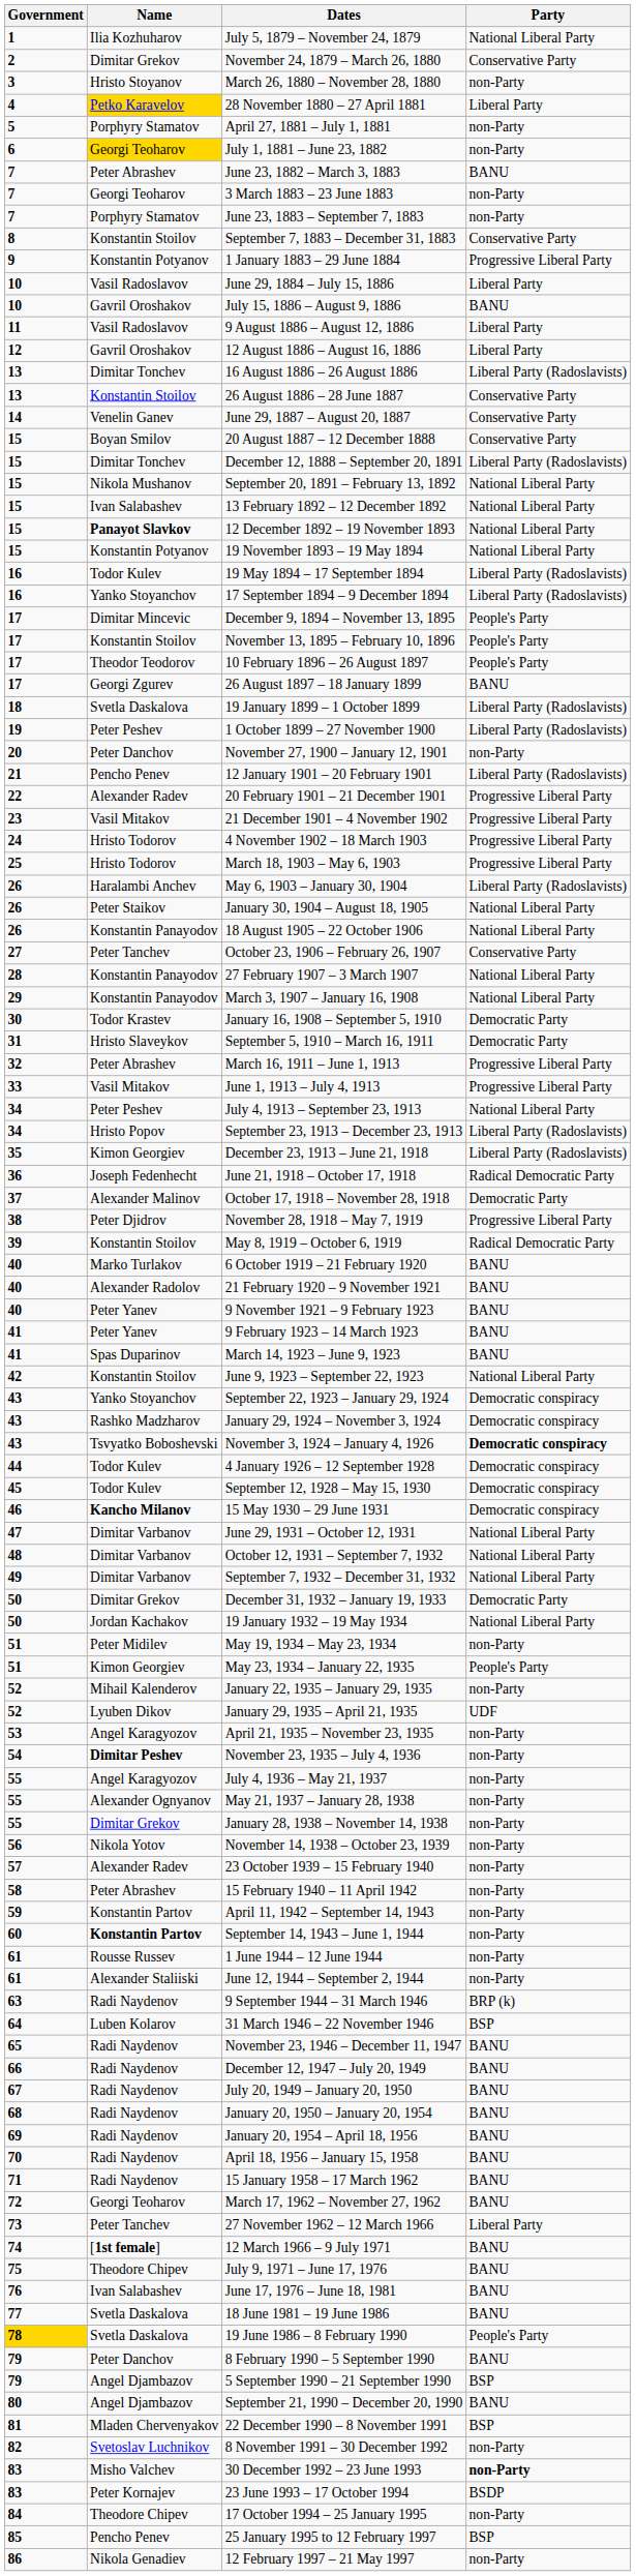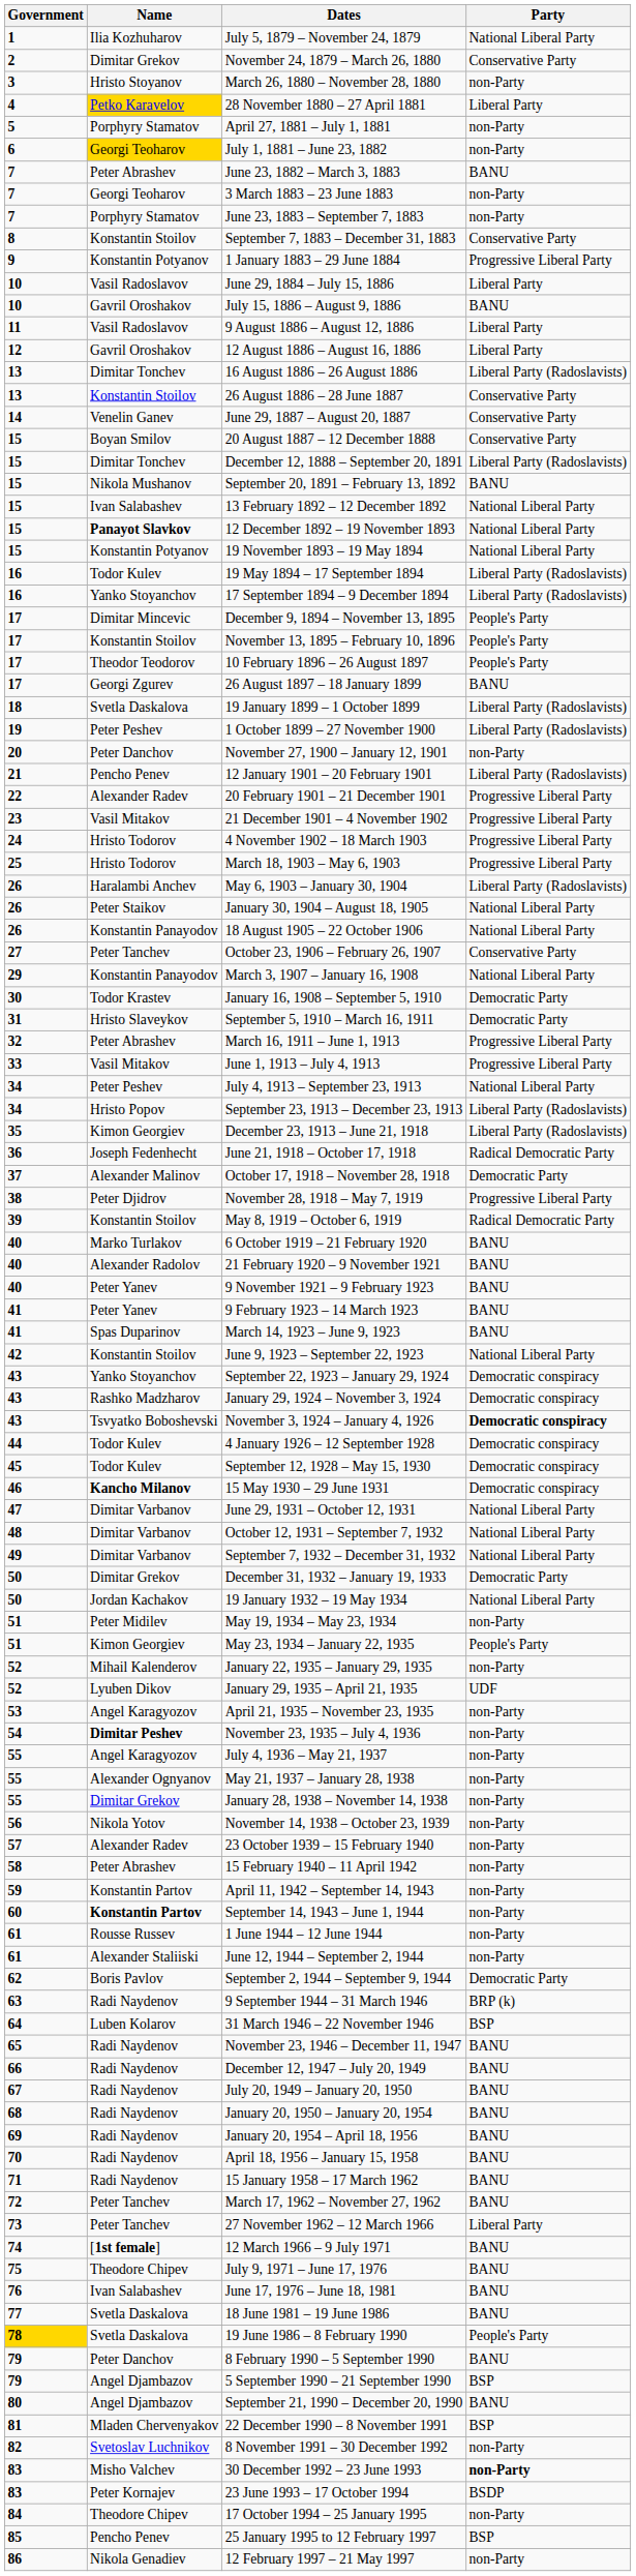 <table class="wikitable">
 <tr>
 <th>Government</th>
 <th>Name</th>
 <th>Dates</th>
 <th>Party</th>
 </tr>
 <tr>
 <td><strong>1</strong></td>
 <td>Ilia Kozhuharov</td>
 <td>July 5, 1879  –  November 24, 1879</td>
 <td>National Liberal Party</td>
 </tr>
 <tr>
 <td><strong>2</strong></td>
 <td>Dimitar Grekov</td>
 <td>November 24, 1879  –  March 26, 1880</td>
 <td>Conservative Party</td>
 </tr>
 <tr>
 <td><strong>3</strong></td>
 <td>Hristo Stoyanov</td>
 <td>March 26, 1880  –  November 28, 1880</td>
 <td>non-Party</td>
 </tr>
 <tr>
 <td><strong>4</strong></td>
 <td style="background: gold;"><a href='#'>Petko Karavelov</a></td>
 <td>28 November 1880  –  27 April 1881</td>
 <td>Liberal Party</td>
 </tr>
 <tr>
 <td><strong>5</strong></td>
 <td>Porphyry Stamatov</td>
 <td>April 27, 1881  –  July 1, 1881</td>
 <td>non-Party</td>
 </tr>
 <tr>
 <td><strong>6</strong></td>
 <td style="background: gold;">Georgi Teoharov</td>
 <td>July 1, 1881  –  June 23, 1882</td>
 <td>non-Party</td>
 </tr>
 <tr>
 <td><strong>7</strong></td>
 <td>Peter Abrashev</td>
 <td>June 23, 1882  –  March 3, 1883</td>
 <td>BANU</td>
 </tr>
 <tr>
 <td><strong>7</strong></td>
 <td>Georgi Teoharov</td>
 <td>3 March 1883  –  23 June 1883</td>
 <td>non-Party</td>
 </tr>
 <tr>
 <td><strong>7</strong></td>
 <td>Porphyry Stamatov</td>
 <td>June 23, 1883  –  September 7, 1883</td>
 <td>non-Party</td>
 </tr>
 <tr>
 <td><strong>8</strong></td>
 <td>Konstantin Stoilov</td>
 <td>September 7, 1883  –  December 31, 1883</td>
 <td>Conservative Party</td>
 </tr>
 <tr>
 <td><strong>9</strong></td>
 <td>Konstantin Potyanov</td>
 <td>1 January 1883  –  29 June 1884</td>
 <td>Progressive Liberal Party</td>
 </tr>
 <tr>
 <td><strong>10</strong></td>
 <td>Vasil Radoslavov</td>
 <td>June 29, 1884  –  July 15, 1886</td>
 <td>Liberal Party</td>
 </tr>
 <tr>
 <td><strong>10</strong></td>
 <td>Gavril Oroshakov</td>
 <td>July 15, 1886  –  August 9, 1886</td>
 <td>BANU</td>
 </tr>
 <tr>
 <td><strong>11</strong></td>
 <td>Vasil Radoslavov</td>
 <td>9 August 1886  –  August 12, 1886</td>
 <td>Liberal Party</td>
 </tr>
 <tr>
 <td><strong>12</strong></td>
 <td>Gavril Oroshakov</td>
 <td>12 August 1886  –  August 16, 1886</td>
 <td>Liberal Party</td>
 </tr>
 <tr>
 <td><strong>13</strong></td>
 <td>Dimitar Tonchev</td>
 <td>16 August 1886  –  26 August 1886</td>
 <td>Liberal Party (Radoslavists)</td>
 </tr>
 <tr>
 <td><strong>13</strong></td>
 <td><a href='#'>Konstantin Stoilov</a></td>
 <td>26 August 1886  –  28 June 1887</td>
 <td>Conservative Party</td>
 </tr>
 <tr>
 <td><strong>14</strong></td>
 <td>Venelin Ganev</td>
 <td>June 29, 1887  –  August 20, 1887</td>
 <td>Conservative Party</td>
 </tr>
 <tr>
 <td><strong>15</strong></td>
 <td>Boyan Smilov</td>
 <td>20 August 1887  –  12 December 1888</td>
 <td>Conservative Party</td>
 </tr>
 <tr>
 <td><strong>15</strong></td>
 <td>Dimitar Tonchev</td>
 <td>December 12, 1888  –  September 20, 1891</td>
 <td>Liberal Party (Radoslavists)</td>
 </tr>
 <tr>
 <td><strong>15</strong></td>
 <td>Nikola Mushanov</td>
 <td>September 20, 1891  –  February 13, 1892</td>
-<td>National Liberal Party</td>
+<td>BANU</td>
 </tr>
 <tr>
 <td><strong>15</strong></td>
 <td>Ivan Salabashev</td>
 <td>13 February 1892  –  12 December 1892</td>
 <td>National Liberal Party</td>
 </tr>
 <tr>
 <td><strong>15</strong></td>
 <td><strong>Panayot Slavkov</strong></td>
 <td>12 December 1892  –  19 November 1893</td>
 <td>National Liberal Party</td>
 </tr>
 <tr>
 <td><strong>15</strong></td>
 <td>Konstantin Potyanov</td>
 <td>19 November 1893  –  19 May 1894</td>
 <td>National Liberal Party</td>
 </tr>
 <tr>
 <td><strong>16</strong></td>
 <td>Todor Kulev</td>
 <td>19 May 1894  –  17 September 1894</td>
 <td>Liberal Party (Radoslavists)</td>
 </tr>
 <tr>
 <td><strong>16</strong></td>
 <td>Yanko Stoyanchov</td>
 <td>17 September 1894  –  9 December 1894</td>
 <td>Liberal Party (Radoslavists)</td>
 </tr>
 <tr>
 <td><strong>17</strong></td>
 <td>Dimitar Mincevic</td>
 <td>December 9, 1894  –  November 13, 1895</td>
 <td>People's Party</td>
 </tr>
 <tr>
 <td><strong>17</strong></td>
 <td>Konstantin Stoilov</td>
 <td>November 13, 1895  –  February 10, 1896</td>
 <td>People's Party</td>
 </tr>
 <tr>
 <td><strong>17</strong></td>
 <td>Theodor Teodorov</td>
 <td>10 February 1896  –  26 August 1897</td>
 <td>People's Party</td>
 </tr>
 <tr>
 <td><strong>17</strong></td>
 <td>Georgi Zgurev</td>
 <td>26 August 1897  –  18 January 1899</td>
 <td>BANU</td>
 </tr>
 <tr>
 <td><strong>18</strong></td>
 <td>Svetla Daskalova</td>
 <td>19 January 1899  –  1 October 1899</td>
 <td>Liberal Party (Radoslavists)</td>
 </tr>
 <tr>
 <td><strong>19</strong></td>
 <td>Peter Peshev</td>
 <td>1 October 1899  –  27 November 1900</td>
 <td>Liberal Party (Radoslavists)</td>
 </tr>
 <tr>
 <td><strong>20</strong></td>
 <td>Peter Danchov</td>
 <td>November 27, 1900  –  January 12, 1901</td>
 <td>non-Party</td>
 </tr>
 <tr>
 <td><strong>21</strong></td>
 <td>Pencho Penev</td>
 <td>12 January 1901  –  20 February 1901</td>
 <td>Liberal Party (Radoslavists)</td>
 </tr>
 <tr>
 <td><strong>22</strong></td>
 <td>Alexander Radev</td>
 <td>20 February 1901  –  21 December 1901</td>
 <td>Progressive Liberal Party</td>
 </tr>
 <tr>
 <td><strong>23</strong></td>
 <td>Vasil Mitakov</td>
 <td>21 December 1901  –  4 November 1902</td>
 <td>Progressive Liberal Party</td>
 </tr>
 <tr>
 <td><strong>24</strong></td>
 <td>Hristo Todorov</td>
 <td>4 November 1902  –  18 March 1903</td>
 <td>Progressive Liberal Party</td>
 </tr>
 <tr>
 <td><strong>25</strong></td>
 <td>Hristo Todorov</td>
 <td>March 18, 1903  –  May 6, 1903</td>
 <td>Progressive Liberal Party</td>
 </tr>
 <tr>
 <td><strong>26</strong></td>
 <td>Haralambi Anchev</td>
 <td>May 6, 1903  –  January 30, 1904</td>
 <td>Liberal Party (Radoslavists)</td>
 </tr>
 <tr>
 <td><strong>26</strong></td>
 <td>Peter Staikov</td>
 <td>January 30, 1904  –  August 18, 1905</td>
 <td>National Liberal Party</td>
 </tr>
 <tr>
 <td><strong>26</strong></td>
 <td>Konstantin Panayodov</td>
 <td>18 August 1905  –  22 October 1906</td>
 <td>National Liberal Party</td>
 </tr>
 <tr>
 <td><strong>27</strong></td>
 <td>Peter Tanchev</td>
 <td>October 23, 1906  –  February 26, 1907</td>
 <td>Conservative Party</td>
-</tr>
-<tr>
-<td><strong>28</strong></td>
-<td>Konstantin Panayodov</td>
-<td>27 February 1907  –  3 March 1907</td>
-<td>National Liberal Party</td>
 </tr>
 <tr>
 <td><strong>29</strong></td>
 <td>Konstantin Panayodov</td>
 <td>March 3, 1907  –  January 16, 1908</td>
 <td>National Liberal Party</td>
 </tr>
 <tr>
 <td><strong>30</strong></td>
 <td>Todor Krastev</td>
 <td>January 16, 1908  –  September 5, 1910</td>
 <td>Democratic Party</td>
 </tr>
 <tr>
 <td><strong>31</strong></td>
 <td>Hristo Slaveykov</td>
 <td>September 5, 1910  –  March 16, 1911</td>
 <td>Democratic Party</td>
 </tr>
 <tr>
 <td><strong>32</strong></td>
 <td>Peter Abrashev</td>
 <td>March 16, 1911  –  June 1, 1913</td>
 <td>Progressive Liberal Party</td>
 </tr>
 <tr>
 <td><strong>33</strong></td>
 <td>Vasil Mitakov</td>
 <td>June 1, 1913  –  July 4, 1913</td>
 <td>Progressive Liberal Party</td>
 </tr>
 <tr>
 <td><strong>34</strong></td>
 <td>Peter Peshev</td>
 <td>July 4, 1913  –  September 23, 1913</td>
 <td>National Liberal Party</td>
 </tr>
 <tr>
 <td><strong>34</strong></td>
 <td>Hristo Popov</td>
 <td>September 23, 1913  –  December 23, 1913</td>
 <td>Liberal Party (Radoslavists)</td>
 </tr>
 <tr>
 <td><strong>35</strong></td>
 <td>Kimon Georgiev</td>
 <td>December 23, 1913  –  June 21, 1918</td>
 <td>Liberal Party (Radoslavists)</td>
 </tr>
 <tr>
 <td><strong>36</strong></td>
 <td>Joseph Fedenhecht</td>
 <td>June 21, 1918  –  October 17, 1918</td>
 <td>Radical Democratic Party</td>
 </tr>
 <tr>
 <td><strong>37</strong></td>
 <td>Alexander Malinov</td>
 <td>October 17, 1918  –  November 28, 1918</td>
 <td>Democratic Party</td>
 </tr>
 <tr>
 <td><strong>38</strong></td>
 <td>Peter Djidrov</td>
 <td>November 28, 1918  –  May 7, 1919</td>
 <td>Progressive Liberal Party</td>
 </tr>
 <tr>
 <td><strong>39</strong></td>
 <td>Konstantin Stoilov</td>
 <td>May 8, 1919  –  October 6, 1919</td>
 <td>Radical Democratic Party</td>
 </tr>
 <tr>
 <td><strong>40</strong></td>
 <td>Marko Turlakov</td>
 <td>6 October 1919  –  21 February 1920</td>
 <td>BANU</td>
 </tr>
 <tr>
 <td><strong>40</strong></td>
 <td>Alexander Radolov</td>
 <td>21 February 1920  –  9 November 1921</td>
 <td>BANU</td>
 </tr>
 <tr>
 <td><strong>40</strong></td>
 <td>Peter Yanev</td>
 <td>9 November 1921  –  9 February 1923</td>
 <td>BANU</td>
 </tr>
 <tr>
 <td><strong>41</strong></td>
 <td>Peter Yanev</td>
 <td>9 February 1923  –  14 March 1923</td>
 <td>BANU</td>
 </tr>
 <tr>
 <td><strong>41</strong></td>
 <td>Spas Duparinov</td>
 <td>March 14, 1923  –  June 9, 1923</td>
 <td>BANU</td>
 </tr>
 <tr>
 <td><strong>42</strong></td>
 <td>Konstantin Stoilov</td>
 <td>June 9, 1923  –  September 22, 1923</td>
 <td>National Liberal Party</td>
 </tr>
 <tr>
 <td><strong>43</strong></td>
 <td>Yanko Stoyanchov</td>
 <td>September 22, 1923  –  January 29, 1924</td>
 <td>Democratic conspiracy</td>
 </tr>
 <tr>
 <td><strong>43</strong></td>
 <td>Rashko Madzharov</td>
 <td>January 29, 1924  –  November 3, 1924</td>
 <td>Democratic conspiracy</td>
 </tr>
 <tr>
 <td><strong>43</strong></td>
 <td>Tsvyatko Boboshevski</td>
 <td>November 3, 1924  –  January 4, 1926</td>
 <td><strong>Democratic conspiracy</strong></td>
 </tr>
 <tr>
 <td><strong>44</strong></td>
 <td>Todor Kulev</td>
 <td>4 January 1926  –  12 September 1928</td>
 <td>Democratic conspiracy</td>
 </tr>
 <tr>
 <td><strong>45</strong></td>
 <td>Todor Kulev</td>
 <td>September 12, 1928  –  May 15, 1930</td>
 <td>Democratic conspiracy</td>
 </tr>
 <tr>
 <td><strong>46</strong></td>
 <td><strong>Kancho Milanov</strong></td>
 <td>15 May 1930  –  29 June 1931</td>
 <td>Democratic conspiracy</td>
 </tr>
 <tr>
 <td><strong>47</strong></td>
 <td>Dimitar Varbanov</td>
 <td>June 29, 1931  –  October 12, 1931</td>
 <td>National Liberal Party</td>
 </tr>
 <tr>
 <td><strong>48</strong></td>
 <td>Dimitar Varbanov</td>
 <td>October 12, 1931  –  September 7, 1932</td>
 <td>National Liberal Party</td>
 </tr>
 <tr>
 <td><strong>49</strong></td>
 <td>Dimitar Varbanov</td>
 <td>September 7, 1932  –  December 31, 1932</td>
 <td>National Liberal Party</td>
 </tr>
 <tr>
 <td><strong>50</strong></td>
 <td>Dimitar Grekov</td>
 <td>December 31, 1932  –  January 19, 1933</td>
 <td>Democratic Party</td>
 </tr>
 <tr>
 <td><strong>50</strong></td>
 <td>Jordan Kachakov</td>
 <td>19 January 1932  –  19 May 1934</td>
 <td>National Liberal Party</td>
 </tr>
 <tr>
 <td><strong>51</strong></td>
 <td>Peter Midilev</td>
 <td>May 19, 1934  –  May 23, 1934</td>
 <td>non-Party</td>
 </tr>
 <tr>
 <td><strong>51</strong></td>
 <td>Kimon Georgiev</td>
 <td>May 23, 1934  –  January 22, 1935</td>
 <td>People's Party</td>
 </tr>
 <tr>
 <td><strong>52</strong></td>
 <td>Mihail Kalenderov</td>
 <td>January 22, 1935  –  January 29, 1935</td>
 <td>non-Party</td>
 </tr>
 <tr>
 <td><strong>52</strong></td>
 <td>Lyuben Dikov</td>
 <td>January 29, 1935  –  April 21, 1935</td>
 <td>UDF</td>
 </tr>
 <tr>
 <td><strong>53</strong></td>
 <td>Angel Karagyozov</td>
 <td>April 21, 1935  –  November 23, 1935</td>
 <td>non-Party</td>
 </tr>
 <tr>
 <td><strong>54</strong></td>
 <td><strong>Dimitar Peshev</strong></td>
 <td>November 23, 1935  –  July 4, 1936</td>
 <td>non-Party</td>
 </tr>
 <tr>
 <td><strong>55</strong></td>
 <td>Angel Karagyozov</td>
 <td>July 4, 1936  –  May 21, 1937</td>
 <td>non-Party</td>
 </tr>
 <tr>
 <td><strong>55</strong></td>
 <td>Alexander Ognyanov</td>
 <td>May 21, 1937  –  January 28, 1938</td>
 <td>non-Party</td>
 </tr>
 <tr>
 <td><strong>55</strong></td>
 <td><a href='#'>Dimitar Grekov</a></td>
 <td>January 28, 1938  –  November 14, 1938</td>
 <td>non-Party</td>
 </tr>
 <tr>
 <td><strong>56</strong></td>
 <td>Nikola Yotov</td>
 <td>November 14, 1938  –  October 23, 1939</td>
 <td>non-Party</td>
 </tr>
 <tr>
 <td><strong>57</strong></td>
 <td>Alexander Radev</td>
 <td>23 October 1939  –  15 February 1940</td>
 <td>non-Party</td>
 </tr>
 <tr>
 <td><strong>58</strong></td>
 <td>Peter Abrashev</td>
 <td>15 February 1940  –  11 April 1942</td>
 <td>non-Party</td>
 </tr>
 <tr>
 <td><strong>59</strong></td>
 <td>Konstantin Partov</td>
 <td>April 11, 1942  –  September 14, 1943</td>
 <td>non-Party</td>
 </tr>
 <tr>
 <td><strong>60</strong></td>
 <td><strong>Konstantin Partov</strong></td>
 <td>September 14, 1943  –  June 1, 1944</td>
 <td>non-Party</td>
 </tr>
 <tr>
 <td><strong>61</strong></td>
 <td>Rousse Russev</td>
 <td>1 June 1944  –  12 June 1944</td>
 <td>non-Party</td>
 </tr>
 <tr>
 <td><strong>61</strong></td>
 <td>Alexander Staliiski</td>
 <td>June 12, 1944  –  September 2, 1944</td>
 <td>non-Party</td>
 </tr>
 <tr>
+<td><strong>62</strong></td>
+<td>Boris Pavlov</td>
+<td>September 2, 1944  –  September 9, 1944</td>
+<td>Democratic Party</td>
+</tr>
+<tr>
 <td><strong>63</strong></td>
 <td>Radi Naydenov</td>
 <td>9 September 1944  –  31 March 1946</td>
 <td>BRP (k)</td>
 </tr>
 <tr>
 <td><strong>64</strong></td>
 <td>Luben Kolarov</td>
 <td>31 March 1946  –  22 November 1946</td>
 <td>BSP</td>
 </tr>
 <tr>
 <td><strong>65</strong></td>
 <td>Radi Naydenov</td>
 <td>November 23, 1946  –  December 11, 1947</td>
 <td>BANU</td>
 </tr>
 <tr>
 <td><strong>66</strong></td>
 <td>Radi Naydenov</td>
 <td>December 12, 1947  –  July 20, 1949</td>
 <td>BANU</td>
 </tr>
 <tr>
 <td><strong>67</strong></td>
 <td>Radi Naydenov</td>
 <td>July 20, 1949  –  January 20, 1950</td>
 <td>BANU</td>
 </tr>
 <tr>
 <td><strong>68</strong></td>
 <td>Radi Naydenov</td>
 <td>January 20, 1950  –  January 20, 1954</td>
 <td>BANU</td>
 </tr>
 <tr>
 <td><strong>69</strong></td>
 <td>Radi Naydenov</td>
 <td>January 20, 1954  –  April 18, 1956</td>
 <td>BANU</td>
 </tr>
 <tr>
 <td><strong>70</strong></td>
 <td>Radi Naydenov</td>
 <td>April 18, 1956  –  January 15, 1958</td>
 <td>BANU</td>
 </tr>
 <tr>
 <td><strong>71</strong></td>
 <td>Radi Naydenov</td>
 <td>15 January 1958  –  17 March 1962</td>
 <td>BANU</td>
 </tr>
 <tr>
 <td><strong>72</strong></td>
-<td>Georgi Teoharov</td>
+<td>Peter Tanchev</td>
 <td>March 17, 1962  –  November 27, 1962</td>
 <td>BANU</td>
 </tr>
 <tr>
 <td><strong>73</strong></td>
 <td>Peter Tanchev</td>
 <td>27 November 1962  –  12 March 1966</td>
 <td>Liberal Party</td>
 </tr>
 <tr>
 <td><strong>74</strong></td>
 <td> [<strong>1st female</strong>]</td>
 <td>12 March 1966  –  9 July 1971</td>
 <td>BANU</td>
 </tr>
 <tr>
 <td><strong>75</strong></td>
 <td>Theodore Chipev</td>
 <td>July 9, 1971  –  June 17, 1976</td>
 <td>BANU</td>
 </tr>
 <tr>
 <td><strong>76</strong></td>
 <td>Ivan Salabashev</td>
 <td>June 17, 1976  –  June 18, 1981</td>
 <td>BANU</td>
 </tr>
 <tr>
 <td><strong>77</strong></td>
 <td>Svetla Daskalova</td>
 <td>18 June 1981  –  19 June 1986</td>
 <td>BANU</td>
 </tr>
 <tr>
 <td style="background: gold;"><strong>78</strong></td>
 <td>Svetla Daskalova</td>
 <td>19 June 1986  –  8 February 1990</td>
 <td>People's Party</td>
 </tr>
 <tr>
 <td><strong>79</strong></td>
 <td>Peter Danchov</td>
 <td>8 February 1990  –  5 September 1990</td>
 <td>BANU</td>
 </tr>
 <tr>
 <td><strong>79</strong></td>
 <td>Angel Djambazov</td>
 <td>5 September 1990  –  21 September 1990</td>
 <td>BSP</td>
 </tr>
 <tr>
 <td><strong>80</strong></td>
 <td>Angel Djambazov</td>
 <td>September 21, 1990  –  December 20, 1990</td>
 <td>BANU</td>
 </tr>
 <tr>
 <td><strong>81</strong></td>
 <td>Mladen Chervenyakov</td>
 <td>22 December 1990  –  8 November 1991</td>
 <td>BSP</td>
 </tr>
 <tr>
 <td><strong>82</strong></td>
 <td><a href='#'>Svetoslav Luchnikov</a></td>
 <td>8 November 1991  –  30 December 1992</td>
 <td>non-Party</td>
 </tr>
 <tr>
 <td><strong>83</strong></td>
 <td>Misho Valchev</td>
 <td>30 December 1992  –  23 June 1993</td>
 <td><strong>non-Party</strong></td>
 </tr>
 <tr>
 <td><strong>83</strong></td>
 <td>Peter Kornajev</td>
 <td>23 June 1993  –  17 October 1994</td>
 <td>BSDP</td>
 </tr>
 <tr>
 <td><strong>84</strong></td>
 <td>Theodore Chipev</td>
 <td>17 October 1994  –  25 January 1995</td>
 <td>non-Party</td>
 </tr>
 <tr>
 <td><strong>85</strong></td>
 <td>Pencho Penev</td>
 <td>25 January 1995  to  12 February 1997</td>
 <td>BSP</td>
 </tr>
 <tr>
 <td><strong>86</strong></td>
 <td>Nikola Genadiev</td>
 <td>12 February 1997  –  21 May 1997</td>
 <td>non-Party</td>
 </tr>
 </table>
